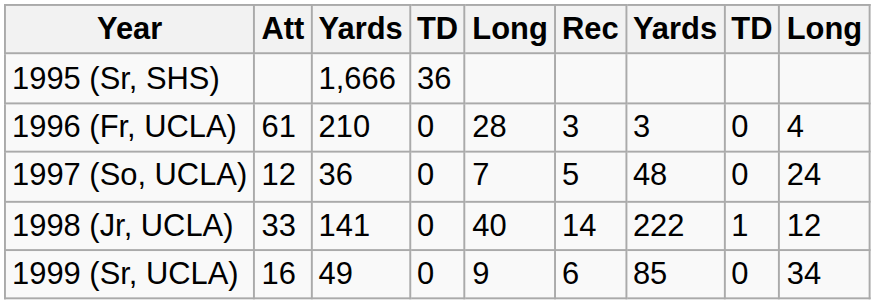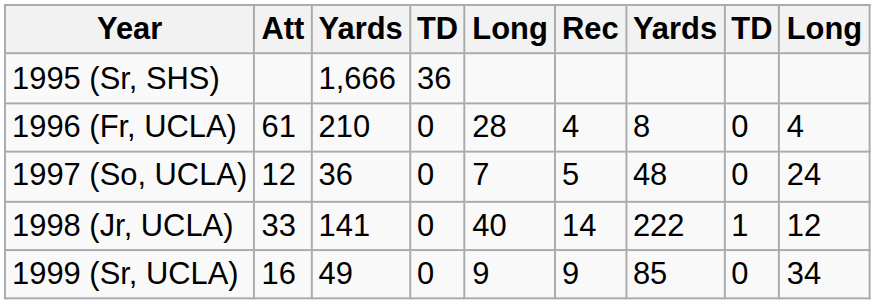 <table class="wikitable">
 <tr>
 <th>Year</th>
 <th>Att</th>
 <th>Yards</th>
 <th>TD</th>
 <th>Long</th>
 <th>Rec</th>
 <th>Yards</th>
 <th>TD</th>
 <th>Long</th>
 </tr>
 <tr>
 <td>1995 (Sr, SHS)</td>
 <td></td>
 <td>1,666</td>
 <td>36</td>
 <td></td>
 <td></td>
 <td></td>
 <td></td>
 </tr>
 <tr>
 <td>1996 (Fr, UCLA)</td>
 <td>61</td>
 <td>210</td>
 <td>0</td>
 <td>28</td>
-<td>3</td>
-<td>3</td>
+<td>4</td>
+<td>8</td>
 <td>0</td>
 <td>4</td>
 </tr>
 <tr>
 <td>1997 (So, UCLA)</td>
 <td>12</td>
 <td>36</td>
 <td>0</td>
 <td>7</td>
 <td>5</td>
 <td>48</td>
 <td>0</td>
 <td>24</td>
 </tr>
 <tr>
 <td>1998 (Jr, UCLA)</td>
 <td>33</td>
 <td>141</td>
 <td>0</td>
 <td>40</td>
 <td>14</td>
 <td>222</td>
 <td>1</td>
 <td>12</td>
 </tr>
 <tr>
 <td>1999 (Sr, UCLA)</td>
 <td>16</td>
 <td>49</td>
 <td>0</td>
 <td>9</td>
-<td>6</td>
+<td>9</td>
 <td>85</td>
 <td>0</td>
 <td>34</td>
 </tr>
 </table>
